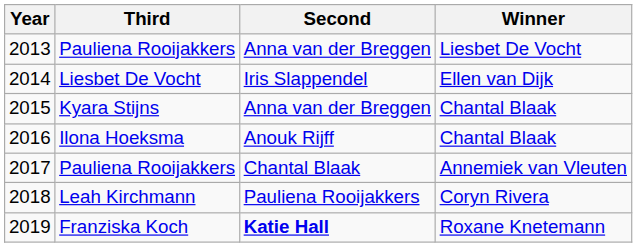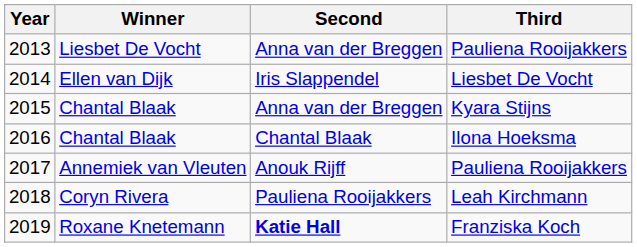 <table class="wikitable" style="font-size:100%" width=>
 <tr>
 <th>Year</th>
+<th>Winner</th>
+<th>Second</th>
 <th>Third</th>
-<th>Second</th>
-<th>Winner</th>
 </tr>
 <tr>
 <td>2013</td>
+<td> <a href='#'>Liesbet De Vocht</a></td>
+<td> <a href='#'>Anna van der Breggen</a></td>
 <td> <a href='#'>Pauliena Rooijakkers</a></td>
-<td> <a href='#'>Anna van der Breggen</a></td>
+</tr>
+<tr>
+<td>2014</td>
+<td> <a href='#'>Ellen van Dijk</a></td>
+<td> <a href='#'>Iris Slappendel</a></td>
 <td> <a href='#'>Liesbet De Vocht</a></td>
 </tr>
 <tr>
-<td>2014</td>
-<td> <a href='#'>Liesbet De Vocht</a></td>
-<td> <a href='#'>Iris Slappendel</a></td>
-<td> <a href='#'>Ellen van Dijk</a></td>
-</tr>
-<tr>
 <td>2015</td>
+<td> <a href='#'>Chantal Blaak</a></td>
+<td> <a href='#'>Anna van der Breggen</a></td>
 <td> <a href='#'>Kyara Stijns</a></td>
-<td> <a href='#'>Anna van der Breggen</a></td>
-<td> <a href='#'>Chantal Blaak</a></td>
 </tr>
 <tr>
 <td>2016</td>
+<td> <a href='#'>Chantal Blaak</a></td>
+<td> <a href='#'>Chantal Blaak</a></td>
 <td> <a href='#'>Ilona Hoeksma</a></td>
-<td> <a href='#'>Anouk Rijff</a></td>
-<td> <a href='#'>Chantal Blaak</a></td>
 </tr>
 <tr>
 <td>2017</td>
+<td> <a href='#'>Annemiek van Vleuten</a></td>
+<td> <a href='#'>Anouk Rijff</a></td>
 <td> <a href='#'>Pauliena Rooijakkers</a></td>
-<td> <a href='#'>Chantal Blaak</a></td>
-<td> <a href='#'>Annemiek van Vleuten</a></td>
 </tr>
 <tr>
 <td>2018</td>
+<td> <a href='#'>Coryn Rivera</a></td>
+<td> <a href='#'>Pauliena Rooijakkers</a></td>
 <td> <a href='#'>Leah Kirchmann</a></td>
-<td> <a href='#'>Pauliena Rooijakkers</a></td>
-<td> <a href='#'>Coryn Rivera</a></td>
 </tr>
 <tr>
 <td>2019</td>
+<td> <a href='#'>Roxane Knetemann</a></td>
+<td><strong> <a href='#'>Katie Hall</a></strong></td>
 <td> <a href='#'>Franziska Koch</a></td>
-<td><strong> <a href='#'>Katie Hall</a></strong></td>
-<td> <a href='#'>Roxane Knetemann</a></td>
 </tr>
 </table>
